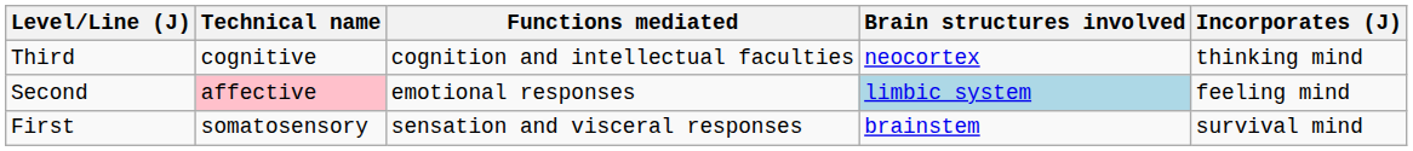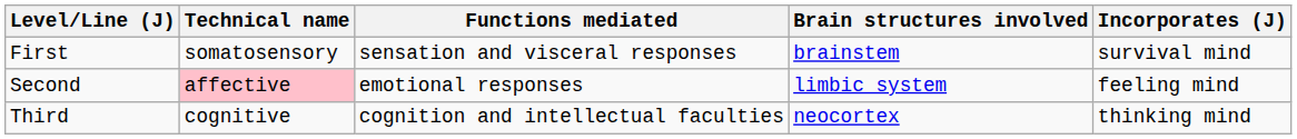 <table class="wikitable">
 <tr>
 <th>Level/Line (J)</th>
 <th>Technical name</th>
 <th>Functions mediated</th>
 <th>Brain structures involved</th>
 <th>Incorporates (J)</th>
 </tr>
 <tr>
+<td>First</td>
+<td>somatosensory</td>
+<td>sensation and visceral responses</td>
+<td><a href='#'>brainstem</a></td>
+<td>survival mind</td>
+</tr>
+<tr>
+<td>Second</td>
+<td style="background: pink;">affective</td>
+<td>emotional responses</td>
+<td><a href='#'>limbic system</a></td>
+<td>feeling mind</td>
+</tr>
+<tr>
 <td>Third</td>
 <td>cognitive</td>
 <td>cognition and intellectual faculties</td>
 <td><a href='#'>neocortex</a></td>
 <td>thinking mind</td>
 </tr>
-<tr>
-<td>Second</td>
-<td style="background: pink;">affective</td>
-<td>emotional responses</td>
-<td style="background: lightblue;"><a href='#'>limbic system</a></td>
-<td>feeling mind</td>
-</tr>
-<tr>
-<td>First</td>
-<td>somatosensory</td>
-<td>sensation and visceral responses</td>
-<td><a href='#'>brainstem</a></td>
-<td>survival mind</td>
-</tr>
 </table>
